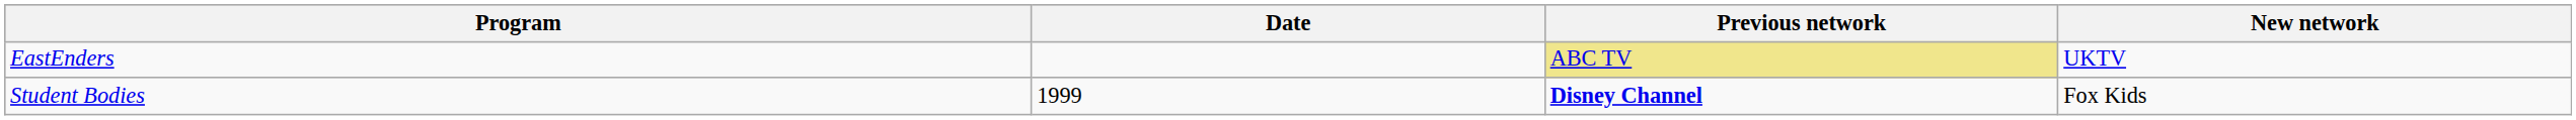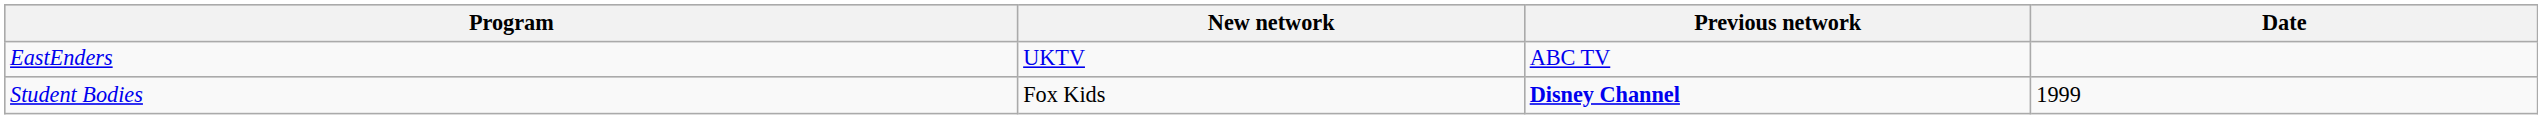 <table class="wikitable sortable" width="100%" style="font-size:87%;">
 <tr bgcolor="#efefef">
 <th width=40%>Program</th>
+<th width=20%>New network</th>
+<th width=20%>Previous network</th>
 <th width=20%>Date</th>
-<th width=20%>Previous network</th>
-<th width=20%>New network</th>
 </tr>
 <tr>
 <td> <em><a href='#'>EastEnders</a></em></td>
+<td><a href='#'>UKTV</a></td>
+<td><a href='#'>ABC TV</a></td>
 <td></td>
-<td style="background: khaki;"><a href='#'>ABC TV</a></td>
-<td><a href='#'>UKTV</a></td>
 </tr>
 <tr>
 <td> <em><a href='#'>Student Bodies</a></em></td>
+<td>Fox Kids</td>
+<td><strong><a href='#'>Disney Channel</a></strong></td>
 <td>1999</td>
-<td><strong><a href='#'>Disney Channel</a></strong></td>
-<td>Fox Kids</td>
 </tr>
 </table>
